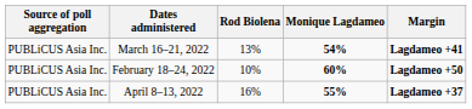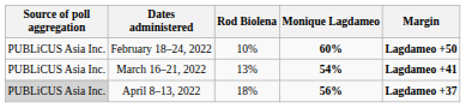 <table class="wikitable sortable nowrap" style="text-align:center;font-size:90%;line-height:20px">
 <tr style="line-height:1.2">
 <th>Source of poll<br>aggregation</th>
 <th>Dates<br>administered</th>
 <th>Rod Biolena</th>
 <th>Monique Lagdameo</th>
 <th>Margin</th>
 </tr>
 <tr>
 <td>PUBLiCUS Asia Inc.</td>
-<td>March 16–21, 2022</td>
-<td>13%</td>
-<td><strong>54%</strong></td>
-<td><strong>Lagdameo +41</strong></td>
-</tr>
-<tr>
-<td>PUBLiCUS Asia Inc.</td>
 <td>February 18–24, 2022</td>
 <td>10%</td>
 <td><strong>60%</strong></td>
 <td><strong>Lagdameo +50</strong></td>
 </tr>
 <tr>
 <td>PUBLiCUS Asia Inc.</td>
+<td>March 16–21, 2022</td>
+<td>13%</td>
+<td><strong>54%</strong></td>
+<td><strong>Lagdameo +41</strong></td>
+</tr>
+<tr>
+<td style="background: lightgrey;">PUBLiCUS Asia Inc.</td>
 <td>April 8–13, 2022</td>
-<td>16%</td>
-<td><strong>55%</strong></td>
+<td>18%</td>
+<td><strong>56%</strong></td>
 <td><strong>Lagdameo +37</strong></td>
 </tr>
 </table>
